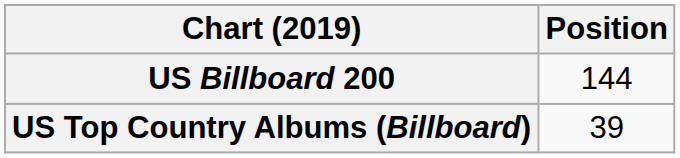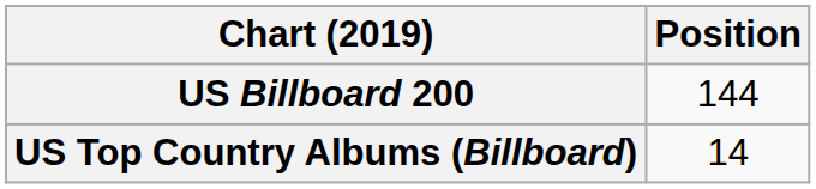 <table class="wikitable plainrowheaders" style="text-align:center">
 <tr>
 <th scope="col">Chart (2019)</th>
 <th scope="col">Position</th>
 </tr>
 <tr>
 <th scope="row">US <em>Billboard</em> 200</th>
 <td>144</td>
 </tr>
 <tr>
 <th scope="row">US Top Country Albums (<em>Billboard</em>)</th>
-<td>39</td>
+<td>14</td>
 </tr>
 </table>
